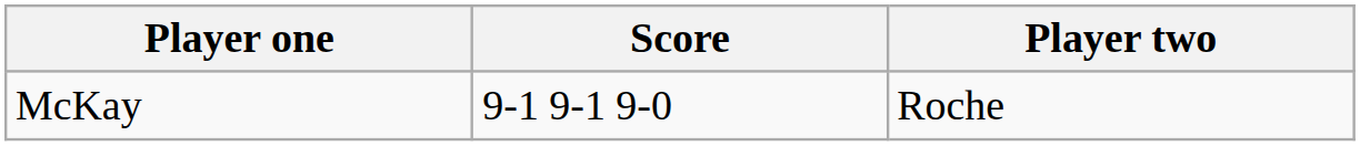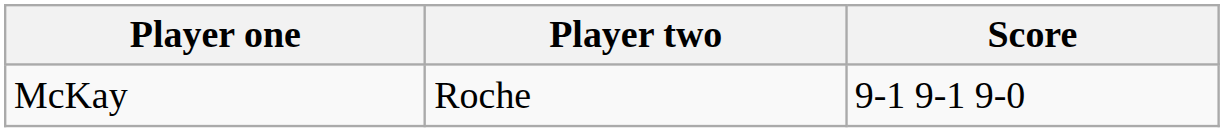 <table class="wikitable">
 <tr>
 <th width=170>Player one</th>
+<th width=170>Player two</th>
 <th width=150>Score</th>
-<th width=170>Player two</th>
 </tr>
 <tr>
 <td> McKay</td>
+<td> Roche</td>
 <td>9-1 9-1 9-0</td>
-<td> Roche</td>
 </tr>
 </table>
